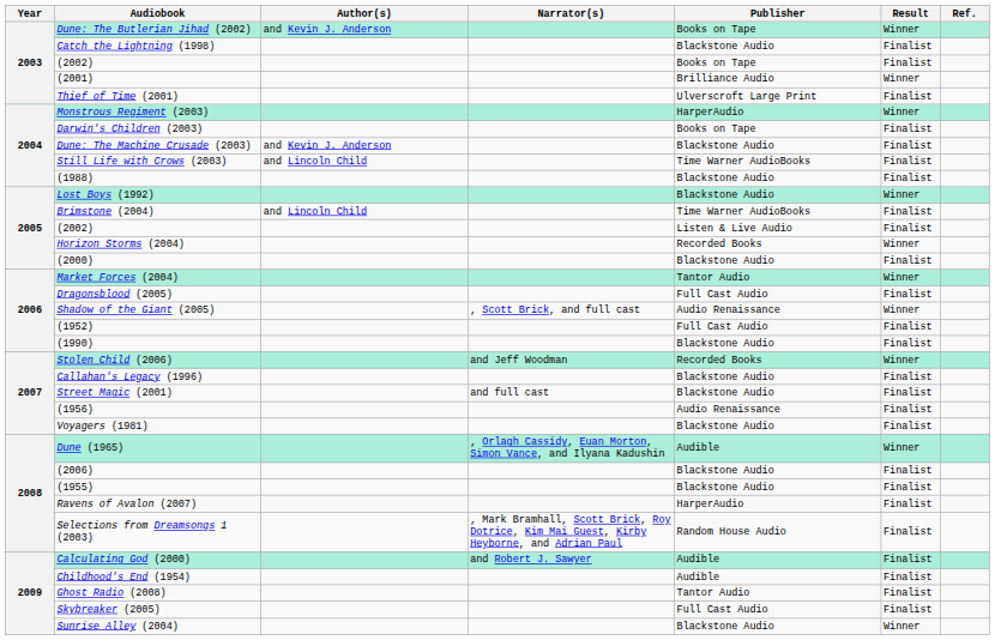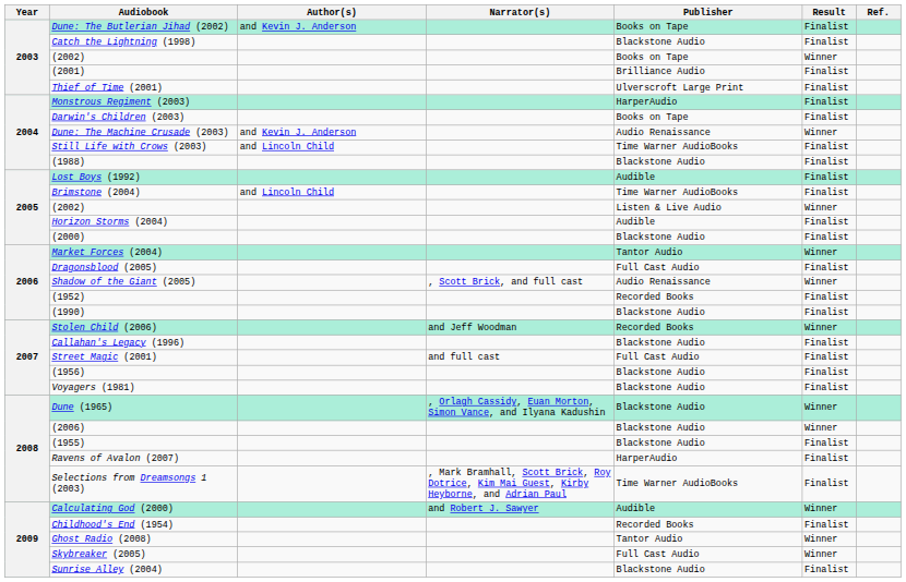 <table class="wikitable sortable mw-collapsible" style="width:100%">
 <tr>
 <th scope="col" width="5%">Year</th>
 <th scope="col" width="21%">Audiobook</th>
 <th scope="col" width="21%">Author(s)</th>
 <th scope="col" width="21%">Narrator(s)</th>
 <th scope="col" width="21%">Publisher</th>
 <th scope="col" width="6%">Result</th>
 <th scope="col" width="5%">Ref.</th>
 </tr>
 <tr style="background:#ABEED9">
 <th rowspan="5">2003<br></th>
 <td><em><a href='#'>Dune: The Butlerian Jihad</a></em> (2002)</td>
 <td> and <a href='#'>Kevin J. Anderson</a></td>
 <td></td>
 <td>Books on Tape</td>
-<td>Winner</td>
+<td>Finalist</td>
 <td></td>
 </tr>
 <tr>
 <td><em><a href='#'>Catch the Lightning</a></em> (1998)</td>
 <td></td>
 <td></td>
 <td>Blackstone Audio</td>
 <td>Finalist</td>
 <td></td>
 </tr>
 <tr>
 <td><em></em> (2002)</td>
 <td></td>
 <td></td>
 <td>Books on Tape</td>
-<td>Finalist</td>
+<td>Winner</td>
 <td></td>
 </tr>
 <tr>
 <td><em></em> (2001)</td>
 <td></td>
 <td></td>
 <td>Brilliance Audio</td>
-<td>Winner</td>
+<td>Finalist</td>
 <td></td>
 </tr>
 <tr>
 <td><em><a href='#'>Thief of Time</a></em> (2001)</td>
 <td></td>
 <td></td>
 <td>Ulverscroft Large Print</td>
 <td>Finalist</td>
 <td></td>
 </tr>
 <tr style="background:#ABEED9">
 <th rowspan="5">2004<br></th>
 <td><em><a href='#'>Monstrous Regiment</a></em> (2003)</td>
 <td></td>
 <td></td>
 <td>HarperAudio</td>
-<td>Winner</td>
+<td>Finalist</td>
 <td></td>
 </tr>
 <tr>
 <td><em><a href='#'>Darwin's Children</a></em> (2003)</td>
 <td></td>
 <td></td>
 <td>Books on Tape</td>
 <td>Finalist</td>
 <td></td>
 </tr>
 <tr>
 <td><em><a href='#'>Dune: The Machine Crusade</a></em> (2003)</td>
 <td> and <a href='#'>Kevin J. Anderson</a></td>
 <td></td>
-<td>Blackstone Audio</td>
-<td>Finalist</td>
+<td>Audio Renaissance</td>
+<td>Winner</td>
 <td></td>
 </tr>
 <tr>
 <td><em><a href='#'>Still Life with Crows</a></em> (2003)</td>
 <td> and <a href='#'>Lincoln Child</a></td>
 <td></td>
 <td>Time Warner AudioBooks</td>
 <td>Finalist</td>
 <td></td>
 </tr>
 <tr>
 <td><em></em> (1988)</td>
 <td></td>
 <td></td>
 <td>Blackstone Audio</td>
 <td>Finalist</td>
 <td></td>
 </tr>
 <tr style="background:#ABEED9">
 <th rowspan="5">2005<br></th>
 <td><em><a href='#'>Lost Boys</a></em> (1992)</td>
 <td></td>
 <td></td>
-<td>Blackstone Audio</td>
-<td>Winner</td>
+<td>Audible</td>
+<td>Finalist</td>
 <td></td>
 </tr>
 <tr>
 <td><em><a href='#'>Brimstone</a></em> (2004)</td>
 <td> and <a href='#'>Lincoln Child</a></td>
 <td></td>
 <td>Time Warner AudioBooks</td>
 <td>Finalist</td>
 <td></td>
 </tr>
 <tr>
 <td><em></em> (2002)</td>
 <td></td>
 <td></td>
 <td>Listen & Live Audio</td>
-<td>Finalist</td>
+<td>Winner</td>
 <td></td>
 </tr>
 <tr>
 <td><em><a href='#'>Horizon Storms</a></em> (2004)</td>
 <td></td>
 <td></td>
-<td>Recorded Books</td>
-<td>Winner</td>
+<td>Audible</td>
+<td>Finalist</td>
 <td></td>
 </tr>
 <tr>
 <td><em></em> (2000)</td>
 <td></td>
 <td></td>
 <td>Blackstone Audio</td>
 <td>Finalist</td>
 <td></td>
 </tr>
 <tr style="background:#ABEED9">
 <th rowspan="5">2006<br></th>
 <td><em><a href='#'>Market Forces</a></em> (2004)</td>
 <td></td>
 <td></td>
 <td>Tantor Audio</td>
 <td>Winner</td>
 <td></td>
 </tr>
 <tr>
 <td><em><a href='#'>Dragonsblood</a></em> (2005)</td>
 <td></td>
 <td></td>
 <td>Full Cast Audio</td>
 <td>Finalist</td>
 <td></td>
 </tr>
 <tr>
 <td><em><a href='#'>Shadow of the Giant</a></em> (2005)</td>
 <td></td>
 <td>, <a href='#'>Scott Brick</a>,  and full cast</td>
 <td>Audio Renaissance</td>
 <td>Winner</td>
 <td></td>
 </tr>
 <tr>
 <td><em></em> (1952)</td>
 <td></td>
 <td></td>
-<td>Full Cast Audio</td>
+<td>Recorded Books</td>
 <td>Finalist</td>
 <td></td>
 </tr>
 <tr>
 <td><em></em> (1990)</td>
 <td></td>
 <td></td>
 <td>Blackstone Audio</td>
 <td>Finalist</td>
 <td></td>
 </tr>
 <tr style="background:#ABEED9">
 <th rowspan="5">2007<br></th>
 <td><em><a href='#'>Stolen Child</a></em> (2006)</td>
 <td></td>
 <td> and Jeff Woodman</td>
 <td>Recorded Books</td>
 <td>Winner</td>
 <td></td>
 </tr>
 <tr>
 <td><em><a href='#'>Callahan's Legacy</a></em> (1996)</td>
 <td></td>
 <td></td>
 <td>Blackstone Audio</td>
 <td>Finalist</td>
 <td></td>
 </tr>
 <tr>
 <td><em><a href='#'>Street Magic</a></em> (2001)</td>
 <td></td>
 <td> and full cast</td>
-<td>Blackstone Audio</td>
+<td>Full Cast Audio</td>
 <td>Finalist</td>
 <td></td>
 </tr>
 <tr>
 <td><em></em> (1956)</td>
 <td></td>
 <td></td>
-<td>Audio Renaissance</td>
+<td>Blackstone Audio</td>
 <td>Finalist</td>
 <td></td>
 </tr>
 <tr>
 <td><em>Voyagers</em> (1981)</td>
 <td></td>
 <td></td>
 <td>Blackstone Audio</td>
 <td>Finalist</td>
 <td></td>
 </tr>
 <tr style="background:#ABEED9">
 <th rowspan="5">2008<br></th>
 <td><em><a href='#'>Dune</a></em> (1965)</td>
 <td></td>
 <td>, <a href='#'>Orlagh Cassidy</a>, <a href='#'>Euan Morton</a>, <a href='#'>Simon Vance</a>, and Ilyana Kadushin</td>
-<td>Audible</td>
+<td>Blackstone Audio</td>
 <td>Winner</td>
 <td></td>
 </tr>
 <tr>
 <td><em></em> (2006)</td>
 <td></td>
 <td></td>
 <td>Blackstone Audio</td>
-<td>Finalist</td>
+<td>Winner</td>
 <td></td>
 </tr>
 <tr>
 <td><em></em> (1955)</td>
 <td></td>
 <td></td>
 <td>Blackstone Audio</td>
 <td>Finalist</td>
 <td></td>
 </tr>
 <tr>
 <td><em>Ravens of Avalon</em> (2007)</td>
 <td></td>
 <td></td>
 <td>HarperAudio</td>
 <td>Finalist</td>
 <td></td>
 </tr>
 <tr>
 <td><em>Selections from <a href='#'>Dreamsongs</a> 1</em> (2003)</td>
 <td></td>
 <td>, Mark Bramhall, <a href='#'>Scott Brick</a>, <a href='#'>Roy Dotrice</a>, <a href='#'>Kim Mai Guest</a>, <a href='#'>Kirby Heyborne</a>, and <a href='#'>Adrian Paul</a></td>
-<td>Random House Audio</td>
+<td>Time Warner AudioBooks</td>
 <td>Finalist</td>
 <td></td>
 </tr>
 <tr style="background:#ABEED9">
 <th rowspan="5">2009<br></th>
 <td><em><a href='#'>Calculating God</a></em> (2000)</td>
 <td></td>
 <td> and <a href='#'>Robert J. Sawyer</a></td>
 <td>Audible</td>
-<td>Finalist</td>
+<td>Winner</td>
 <td></td>
 </tr>
 <tr>
 <td><em><a href='#'>Childhood's End</a></em> (1954)</td>
 <td></td>
 <td></td>
-<td>Audible</td>
+<td>Recorded Books</td>
 <td>Finalist</td>
 <td></td>
 </tr>
 <tr>
 <td><em><a href='#'>Ghost Radio</a></em> (2008)</td>
 <td></td>
 <td></td>
 <td>Tantor Audio</td>
-<td>Finalist</td>
+<td>Winner</td>
 <td></td>
 </tr>
 <tr>
 <td><em><a href='#'>Skybreaker</a></em> (2005)</td>
 <td></td>
 <td></td>
 <td>Full Cast Audio</td>
-<td>Finalist</td>
+<td>Winner</td>
 <td></td>
 </tr>
 <tr>
 <td><em><a href='#'>Sunrise Alley</a></em> (2004)</td>
 <td></td>
 <td></td>
 <td>Blackstone Audio</td>
-<td>Winner</td>
+<td>Finalist</td>
 <td></td>
 </tr>
 </table>
